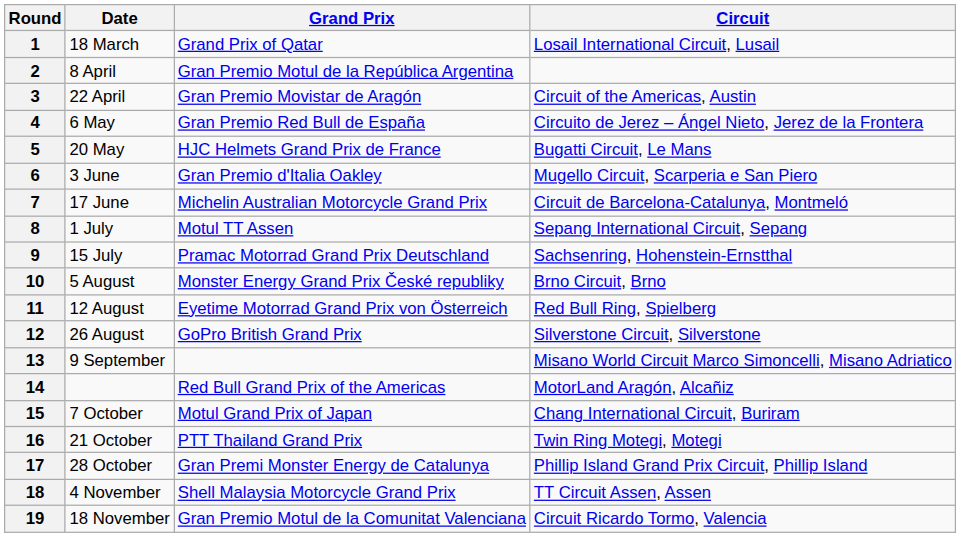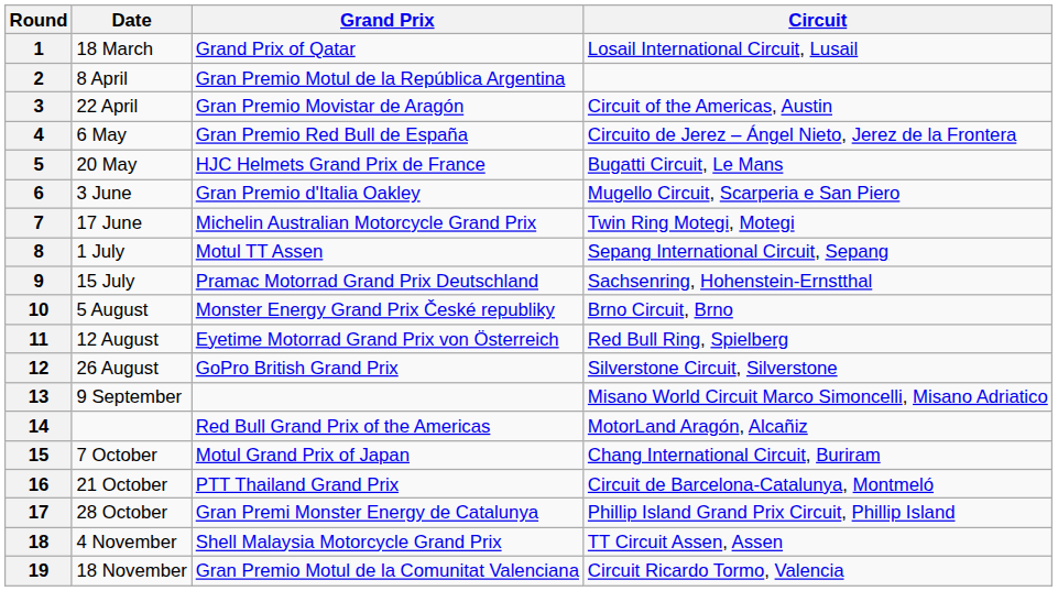 <table class="wikitable" style="font-size: 85%;">
 <tr>
 <th>Round</th>
 <th>Date</th>
 <th><a href='#'>Grand Prix</a></th>
 <th><a href='#'>Circuit</a></th>
 </tr>
 <tr>
 <th>1</th>
 <td>18 March</td>
 <td> <a href='#'>Grand Prix of Qatar</a></td>
 <td><a href='#'>Losail International Circuit</a>, <a href='#'>Lusail</a></td>
 </tr>
 <tr>
 <th>2</th>
 <td>8 April</td>
 <td> <a href='#'>Gran Premio Motul de la República Argentina</a></td>
 <td></td>
 </tr>
 <tr>
 <th>3</th>
 <td>22 April</td>
 <td> <a href='#'>Gran Premio Movistar de Aragón</a></td>
 <td><a href='#'>Circuit of the Americas</a>, <a href='#'>Austin</a></td>
 </tr>
 <tr>
 <th>4</th>
 <td>6 May</td>
 <td> <a href='#'>Gran Premio Red Bull de España</a></td>
 <td><a href='#'>Circuito de Jerez – Ángel Nieto</a>, <a href='#'>Jerez de la Frontera</a></td>
 </tr>
 <tr>
 <th>5</th>
 <td>20 May</td>
 <td> <a href='#'>HJC Helmets Grand Prix de France</a></td>
 <td><a href='#'>Bugatti Circuit</a>, <a href='#'>Le Mans</a></td>
 </tr>
 <tr>
 <th>6</th>
 <td>3 June</td>
 <td> <a href='#'>Gran Premio d'Italia Oakley</a></td>
 <td><a href='#'>Mugello Circuit</a>, <a href='#'>Scarperia e San Piero</a></td>
 </tr>
 <tr>
 <th>7</th>
 <td>17 June</td>
 <td> <a href='#'>Michelin Australian Motorcycle Grand Prix</a></td>
-<td><a href='#'>Circuit de Barcelona-Catalunya</a>, <a href='#'>Montmeló</a></td>
+<td><a href='#'>Twin Ring Motegi</a>, <a href='#'>Motegi</a></td>
 </tr>
 <tr>
 <th>8</th>
 <td>1 July</td>
 <td> <a href='#'>Motul TT Assen</a></td>
 <td><a href='#'>Sepang International Circuit</a>, <a href='#'>Sepang</a></td>
 </tr>
 <tr>
 <th>9</th>
 <td>15 July</td>
 <td> <a href='#'>Pramac Motorrad Grand Prix Deutschland</a></td>
 <td><a href='#'>Sachsenring</a>, <a href='#'>Hohenstein-Ernstthal</a></td>
 </tr>
 <tr>
 <th>10</th>
 <td>5 August</td>
 <td> <a href='#'>Monster Energy Grand Prix České republiky</a></td>
 <td><a href='#'>Brno Circuit</a>, <a href='#'>Brno</a></td>
 </tr>
 <tr>
 <th>11</th>
 <td>12 August</td>
 <td> <a href='#'>Eyetime Motorrad Grand Prix von Österreich</a></td>
 <td><a href='#'>Red Bull Ring</a>, <a href='#'>Spielberg</a></td>
 </tr>
 <tr>
 <th>12</th>
 <td>26 August</td>
 <td> <a href='#'>GoPro British Grand Prix</a></td>
 <td><a href='#'>Silverstone Circuit</a>, <a href='#'>Silverstone</a></td>
 </tr>
 <tr>
 <th>13</th>
 <td>9 September</td>
 <td></td>
 <td><a href='#'>Misano World Circuit Marco Simoncelli</a>, <a href='#'>Misano Adriatico</a></td>
 </tr>
 <tr>
 <th>14</th>
 <td></td>
 <td> <a href='#'>Red Bull Grand Prix of the Americas</a></td>
 <td><a href='#'>MotorLand Aragón</a>, <a href='#'>Alcañiz</a></td>
 </tr>
 <tr>
 <th>15</th>
 <td>7 October</td>
 <td> <a href='#'>Motul Grand Prix of Japan</a></td>
 <td><a href='#'>Chang International Circuit</a>, <a href='#'>Buriram</a></td>
 </tr>
 <tr>
 <th>16</th>
 <td>21 October</td>
 <td> <a href='#'>PTT Thailand Grand Prix</a></td>
-<td><a href='#'>Twin Ring Motegi</a>, <a href='#'>Motegi</a></td>
+<td><a href='#'>Circuit de Barcelona-Catalunya</a>, <a href='#'>Montmeló</a></td>
 </tr>
 <tr>
 <th>17</th>
 <td>28 October</td>
 <td> <a href='#'>Gran Premi Monster Energy de Catalunya</a></td>
 <td><a href='#'>Phillip Island Grand Prix Circuit</a>, <a href='#'>Phillip Island</a></td>
 </tr>
 <tr>
 <th>18</th>
 <td>4 November</td>
 <td> <a href='#'>Shell Malaysia Motorcycle Grand Prix</a></td>
 <td><a href='#'>TT Circuit Assen</a>, <a href='#'>Assen</a></td>
 </tr>
 <tr>
 <th>19</th>
 <td>18 November</td>
 <td> <a href='#'>Gran Premio Motul de la Comunitat Valenciana</a></td>
 <td><a href='#'>Circuit Ricardo Tormo</a>, <a href='#'>Valencia</a></td>
 </tr>
 </table>
